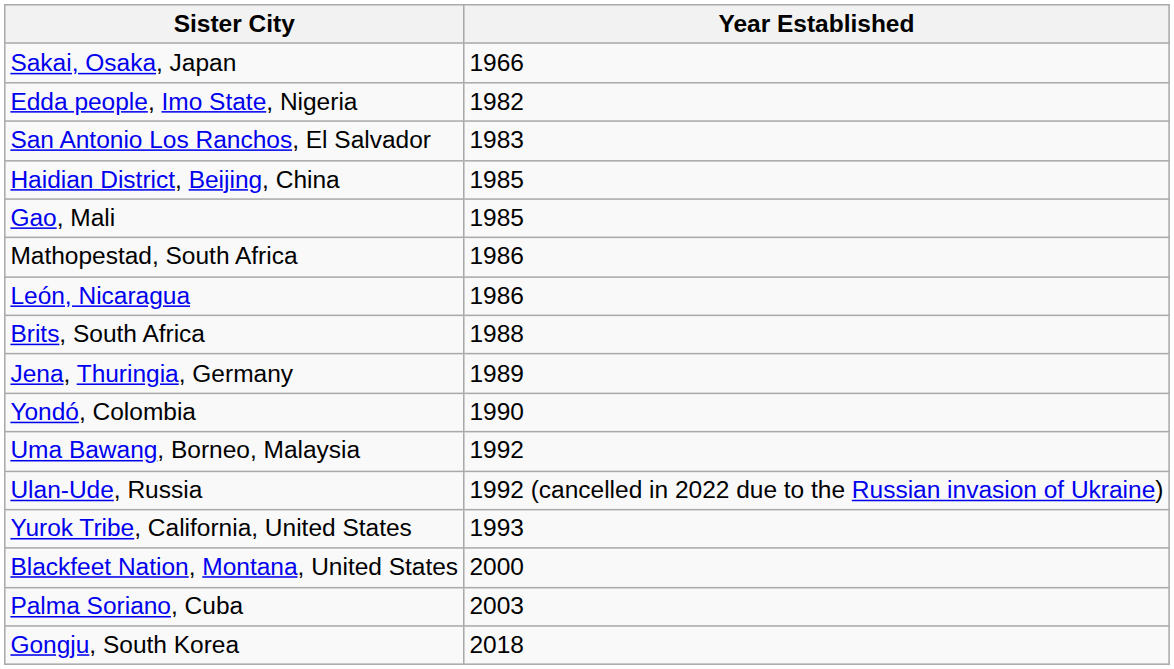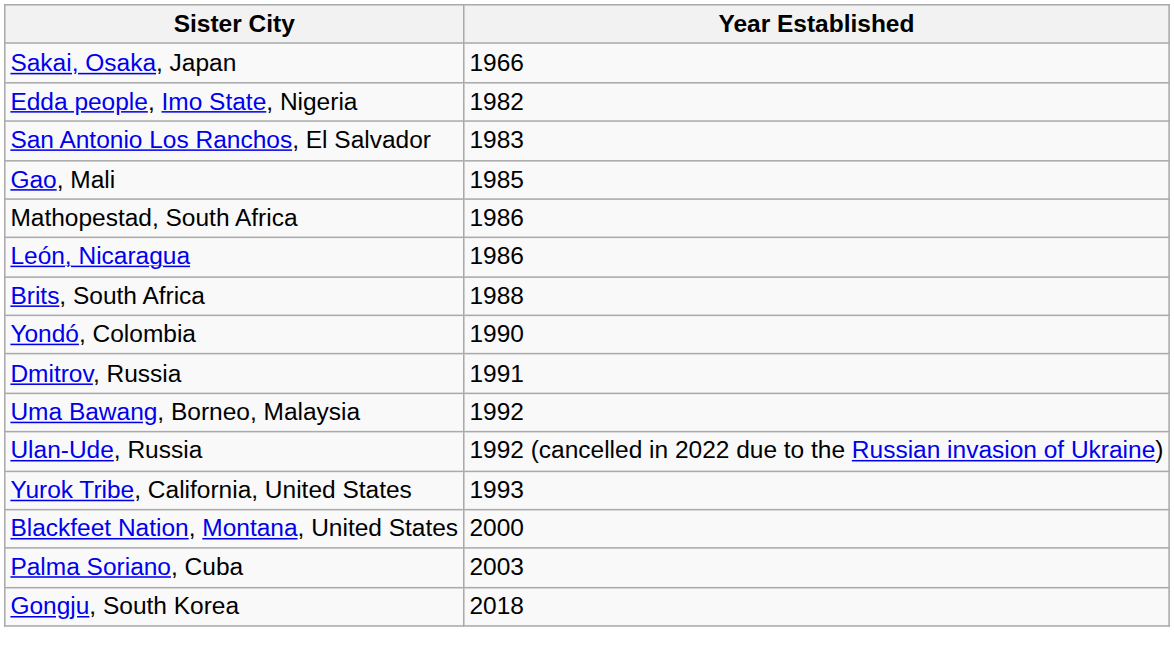 <table class="wikitable sortable">
 <tr>
 <th>Sister City</th>
 <th>Year Established</th>
 </tr>
 <tr>
 <td><a href='#'>Sakai, Osaka</a>, Japan</td>
 <td>1966</td>
 </tr>
 <tr>
 <td><a href='#'>Edda people</a>, <a href='#'>Imo State</a>, Nigeria</td>
 <td>1982</td>
 </tr>
 <tr>
 <td><a href='#'>San Antonio Los Ranchos</a>, El Salvador</td>
 <td>1983</td>
 </tr>
 <tr>
-<td><a href='#'>Haidian District</a>, <a href='#'>Beijing</a>, China</td>
-<td>1985</td>
-</tr>
-<tr>
 <td><a href='#'>Gao</a>, Mali</td>
 <td>1985</td>
 </tr>
 <tr>
 <td>Mathopestad, South Africa</td>
 <td>1986</td>
 </tr>
 <tr>
 <td><a href='#'>León, Nicaragua</a></td>
 <td>1986</td>
 </tr>
 <tr>
 <td><a href='#'>Brits</a>, South Africa</td>
 <td>1988</td>
 </tr>
 <tr>
-<td><a href='#'>Jena</a>, <a href='#'>Thuringia</a>, Germany</td>
-<td>1989</td>
+<td><a href='#'>Yondó</a>, Colombia</td>
+<td>1990</td>
 </tr>
 <tr>
-<td><a href='#'>Yondó</a>, Colombia</td>
-<td>1990</td>
+<td><a href='#'>Dmitrov</a>, Russia</td>
+<td>1991</td>
 </tr>
 <tr>
 <td><a href='#'>Uma Bawang</a>, Borneo, Malaysia</td>
 <td>1992</td>
 </tr>
 <tr>
 <td><a href='#'>Ulan-Ude</a>, Russia</td>
 <td>1992 (cancelled in 2022 due to the <a href='#'>Russian invasion of Ukraine</a>)</td>
 </tr>
 <tr>
 <td><a href='#'>Yurok Tribe</a>, California, United States</td>
 <td>1993</td>
 </tr>
 <tr>
 <td><a href='#'>Blackfeet Nation</a>, <a href='#'>Montana</a>, United States</td>
 <td>2000</td>
 </tr>
 <tr>
 <td><a href='#'>Palma Soriano</a>, Cuba</td>
 <td>2003</td>
 </tr>
 <tr>
 <td><a href='#'>Gongju</a>, South Korea</td>
 <td>2018</td>
 </tr>
 </table>
